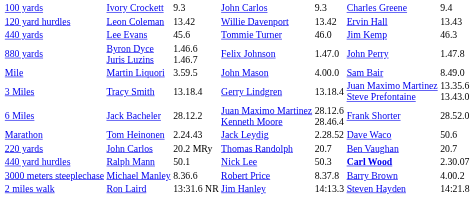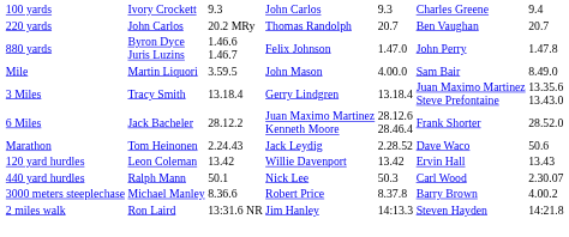 <table>
 <tr>
 <td><a href='#'>100 yards</a></td>
 <td><a href='#'>Ivory Crockett</a></td>
 <td>9.3</td>
 <td><a href='#'>John Carlos</a></td>
 <td>9.3</td>
 <td><a href='#'>Charles Greene</a></td>
 <td>9.4</td>
 </tr>
 <tr>
-<td><a href='#'>120 yard hurdles</a></td>
-<td><a href='#'>Leon Coleman</a></td>
-<td>13.42</td>
-<td><a href='#'>Willie Davenport</a></td>
-<td>13.42</td>
-<td><a href='#'>Ervin Hall</a></td>
-<td>13.43</td>
-</tr>
-<tr>
-<td><a href='#'>440 yards</a></td>
-<td><a href='#'>Lee Evans</a></td>
-<td>45.6</td>
-<td><a href='#'>Tommie Turner</a></td>
-<td>46.0</td>
-<td><a href='#'>Jim Kemp</a></td>
-<td>46.3</td>
+<td><a href='#'>220 yards</a></td>
+<td><a href='#'>John Carlos</a></td>
+<td>20.2	MRy</td>
+<td><a href='#'>Thomas Randolph</a></td>
+<td>20.7</td>
+<td><a href='#'>Ben Vaughan</a></td>
+<td>20.7</td>
 </tr>
 <tr>
 <td><a href='#'>880 yards</a></td>
 <td><a href='#'>Byron Dyce</a>	<br><a href='#'>Juris Luzins</a></td>
 <td>1.46.6<br>1.46.7</td>
 <td><a href='#'>Felix Johnson</a></td>
 <td>1.47.0</td>
 <td><a href='#'>John Perry</a></td>
 <td>1.47.8</td>
 </tr>
 <tr>
 <td><a href='#'>Mile</a></td>
 <td><a href='#'>Martin Liquori</a></td>
 <td>3.59.5</td>
 <td><a href='#'>John Mason</a></td>
 <td>4.00.0</td>
 <td><a href='#'>Sam Bair</a></td>
 <td>8.49.0</td>
 </tr>
 <tr>
 <td><a href='#'>3 Miles</a></td>
 <td><a href='#'>Tracy Smith</a></td>
 <td>13.18.4</td>
 <td><a href='#'>Gerry Lindgren</a></td>
 <td>13.18.4</td>
 <td><a href='#'>Juan Maximo Martinez</a> <br><a href='#'>Steve Prefontaine</a></td>
 <td>13.35.6<br>13.43.0</td>
 </tr>
 <tr>
 <td><a href='#'>6 Miles</a></td>
 <td><a href='#'>Jack Bacheler</a></td>
 <td>28.12.2</td>
 <td><a href='#'>Juan Maximo Martinez</a> <br><a href='#'>Kenneth Moore</a></td>
 <td>28.12.6<br>28.46.4</td>
 <td><a href='#'>Frank Shorter</a></td>
 <td>28.52.0</td>
 </tr>
 <tr>
 <td><a href='#'>Marathon</a></td>
 <td><a href='#'>Tom Heinonen</a></td>
 <td>2.24.43</td>
 <td><a href='#'>Jack Leydig</a></td>
 <td>2.28.52</td>
 <td><a href='#'>Dave Waco</a></td>
 <td>50.6</td>
 </tr>
 <tr>
-<td><a href='#'>220 yards</a></td>
-<td><a href='#'>John Carlos</a></td>
-<td>20.2	MRy</td>
-<td><a href='#'>Thomas Randolph</a></td>
-<td>20.7</td>
-<td><a href='#'>Ben Vaughan</a></td>
-<td>20.7</td>
+<td><a href='#'>120 yard hurdles</a></td>
+<td><a href='#'>Leon Coleman</a></td>
+<td>13.42</td>
+<td><a href='#'>Willie Davenport</a></td>
+<td>13.42</td>
+<td><a href='#'>Ervin Hall</a></td>
+<td>13.43</td>
 </tr>
 <tr>
 <td><a href='#'>440 yard hurdles</a></td>
 <td><a href='#'>Ralph Mann</a></td>
 <td>50.1</td>
 <td><a href='#'>Nick Lee</a></td>
 <td>50.3</td>
-<td><strong><a href='#'>Carl Wood</a></strong></td>
+<td><a href='#'>Carl Wood</a></td>
 <td>2.30.07</td>
 </tr>
 <tr>
 <td><a href='#'>3000 meters steeplechase</a></td>
 <td><a href='#'>Michael Manley</a></td>
 <td>8.36.6</td>
 <td><a href='#'>Robert Price</a></td>
 <td>8.37.8</td>
 <td><a href='#'>Barry Brown</a></td>
 <td>4.00.2</td>
 </tr>
 <tr>
 <td><a href='#'>2 miles walk</a></td>
 <td><a href='#'>Ron Laird</a></td>
 <td>13:31.6 NR</td>
 <td><a href='#'>Jim Hanley</a></td>
 <td>14:13.3</td>
 <td><a href='#'>Steven Hayden</a></td>
 <td>14:21.8</td>
 </tr>
 </table>
